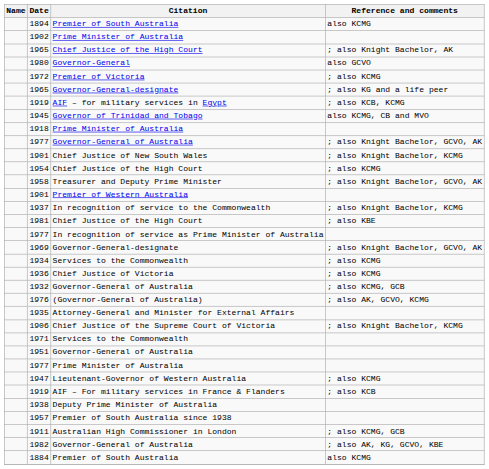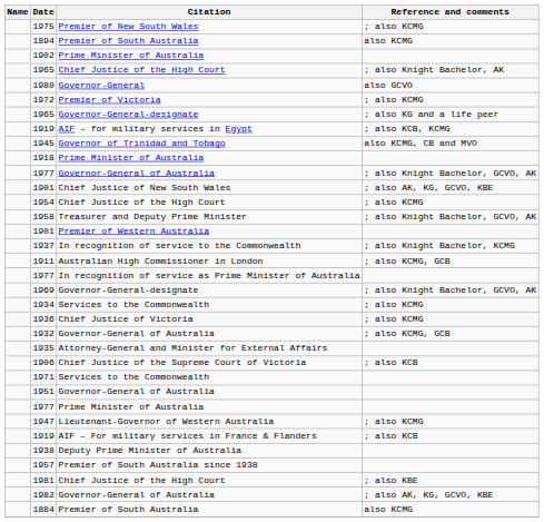 <table class="wikitable sortable" style="text-align: left">
 <tr>
 <th>Name</th>
 <th>Date</th>
 <th>Citation</th>
 <th>Reference and comments</th>
+</tr>
+<tr>
+<td></td>
+<td>1975</td>
+<td><a href='#'>Premier of New South Wales</a></td>
+<td>; also KCMG</td>
 </tr>
 <tr>
 <td></td>
 <td>1894</td>
 <td><a href='#'>Premier of South Australia</a></td>
 <td> also KCMG</td>
 </tr>
 <tr>
 <td></td>
 <td>1902</td>
 <td><a href='#'>Prime Minister of Australia</a></td>
 <td></td>
 </tr>
 <tr>
 <td></td>
 <td>1965</td>
 <td><a href='#'>Chief Justice of the High Court</a></td>
 <td>; also Knight Bachelor, AK</td>
 </tr>
 <tr>
 <td></td>
 <td>1980</td>
 <td><a href='#'>Governor-General</a></td>
 <td>also GCVO</td>
 </tr>
 <tr>
 <td></td>
 <td>1972</td>
 <td><a href='#'>Premier of Victoria</a></td>
 <td>; also KCMG</td>
 </tr>
 <tr>
 <td></td>
 <td>1965</td>
 <td><a href='#'>Governor-General-designate</a></td>
 <td>; also KG and a life peer</td>
 </tr>
 <tr>
 <td></td>
 <td>1919</td>
 <td><a href='#'>AIF</a> – for military services in <a href='#'>Egypt</a></td>
 <td>; also KCB, KCMG</td>
 </tr>
 <tr>
 <td></td>
 <td>1945</td>
 <td><a href='#'>Governor of Trinidad and Tobago</a></td>
 <td>also KCMG, CB and MVO</td>
 </tr>
 <tr>
 <td></td>
 <td>1918</td>
 <td><a href='#'>Prime Minister of Australia</a></td>
 <td></td>
 </tr>
 <tr>
 <td></td>
 <td>1977</td>
 <td><a href='#'>Governor-General of Australia</a></td>
 <td>; also Knight Bachelor, GCVO, AK</td>
 </tr>
 <tr>
 <td></td>
 <td>1901</td>
 <td>Chief Justice of New South Wales</td>
-<td>; also Knight Bachelor, KCMG</td>
+<td>; also AK, KG, GCVO, KBE</td>
 </tr>
 <tr>
 <td></td>
 <td>1954</td>
 <td>Chief Justice of the High Court</td>
 <td>; also KCMG</td>
 </tr>
 <tr>
 <td></td>
 <td>1958</td>
 <td>Treasurer and Deputy Prime Minister</td>
 <td>; also Knight Bachelor, GCVO, AK</td>
 </tr>
 <tr>
 <td></td>
 <td>1901</td>
 <td><a href='#'>Premier of Western Australia</a></td>
 <td></td>
 </tr>
 <tr>
 <td></td>
 <td>1937</td>
 <td>In recognition of service to the Commonwealth</td>
 <td>; also Knight Bachelor, KCMG</td>
 </tr>
 <tr>
 <td></td>
-<td>1981</td>
-<td>Chief Justice of the High Court</td>
-<td>; also KBE</td>
+<td>1911</td>
+<td>Australian High Commissioner in London</td>
+<td>; also KCMG, GCB</td>
 </tr>
 <tr>
 <td></td>
 <td>1977</td>
 <td>In recognition of service as Prime Minister of Australia</td>
 <td></td>
 </tr>
 <tr>
 <td></td>
 <td>1969</td>
 <td>Governor-General-designate</td>
 <td>; also Knight Bachelor, GCVO, AK</td>
 </tr>
 <tr>
 <td></td>
 <td>1934</td>
 <td>Services to the Commonwealth</td>
 <td>; also KCMG</td>
 </tr>
 <tr>
 <td></td>
 <td>1936</td>
 <td>Chief Justice of Victoria</td>
 <td>; also KCMG</td>
 </tr>
 <tr>
 <td></td>
 <td>1932</td>
 <td>Governor-General of Australia</td>
 <td>; also KCMG, GCB</td>
 </tr>
 <tr>
 <td></td>
-<td>1976</td>
-<td>(Governor-General of Australia)</td>
-<td> ; also AK, GCVO, KCMG</td>
-</tr>
-<tr>
-<td></td>
 <td>1935</td>
 <td>Attorney-General and Minister for External Affairs</td>
 <td></td>
 </tr>
 <tr>
 <td></td>
 <td>1906</td>
 <td>Chief Justice of the Supreme Court of Victoria</td>
-<td>; also Knight Bachelor, KCMG</td>
+<td>; also KCB</td>
 </tr>
 <tr>
 <td></td>
 <td>1971</td>
 <td>Services to the Commonwealth</td>
 <td></td>
 </tr>
 <tr>
 <td></td>
 <td>1951</td>
 <td>Governor-General of Australia</td>
 <td></td>
 </tr>
 <tr>
 <td></td>
 <td>1977</td>
 <td>Prime Minister of Australia</td>
 <td></td>
 </tr>
 <tr>
 <td></td>
 <td>1947</td>
 <td>Lieutenant-Governor of Western Australia</td>
 <td>; also KCMG</td>
 </tr>
 <tr>
 <td></td>
 <td>1919</td>
 <td>AIF – For military services in France & Flanders</td>
 <td>; also KCB</td>
 </tr>
 <tr>
 <td></td>
 <td>1938</td>
 <td>Deputy Prime Minister of Australia</td>
 <td></td>
 </tr>
 <tr>
 <td></td>
 <td>1957</td>
 <td>Premier of South Australia since 1938</td>
 <td></td>
 </tr>
 <tr>
 <td></td>
-<td>1911</td>
-<td>Australian High Commissioner in London</td>
-<td>; also KCMG, GCB</td>
+<td>1981</td>
+<td>Chief Justice of the High Court</td>
+<td>; also KBE</td>
 </tr>
 <tr>
 <td></td>
 <td>1982</td>
 <td>Governor-General of Australia</td>
 <td>; also AK, KG, GCVO, KBE</td>
 </tr>
 <tr>
 <td></td>
 <td>1884</td>
 <td>Premier of South Australia</td>
 <td>also KCMG</td>
 </tr>
 <tr>
 </tr>
 </table>
